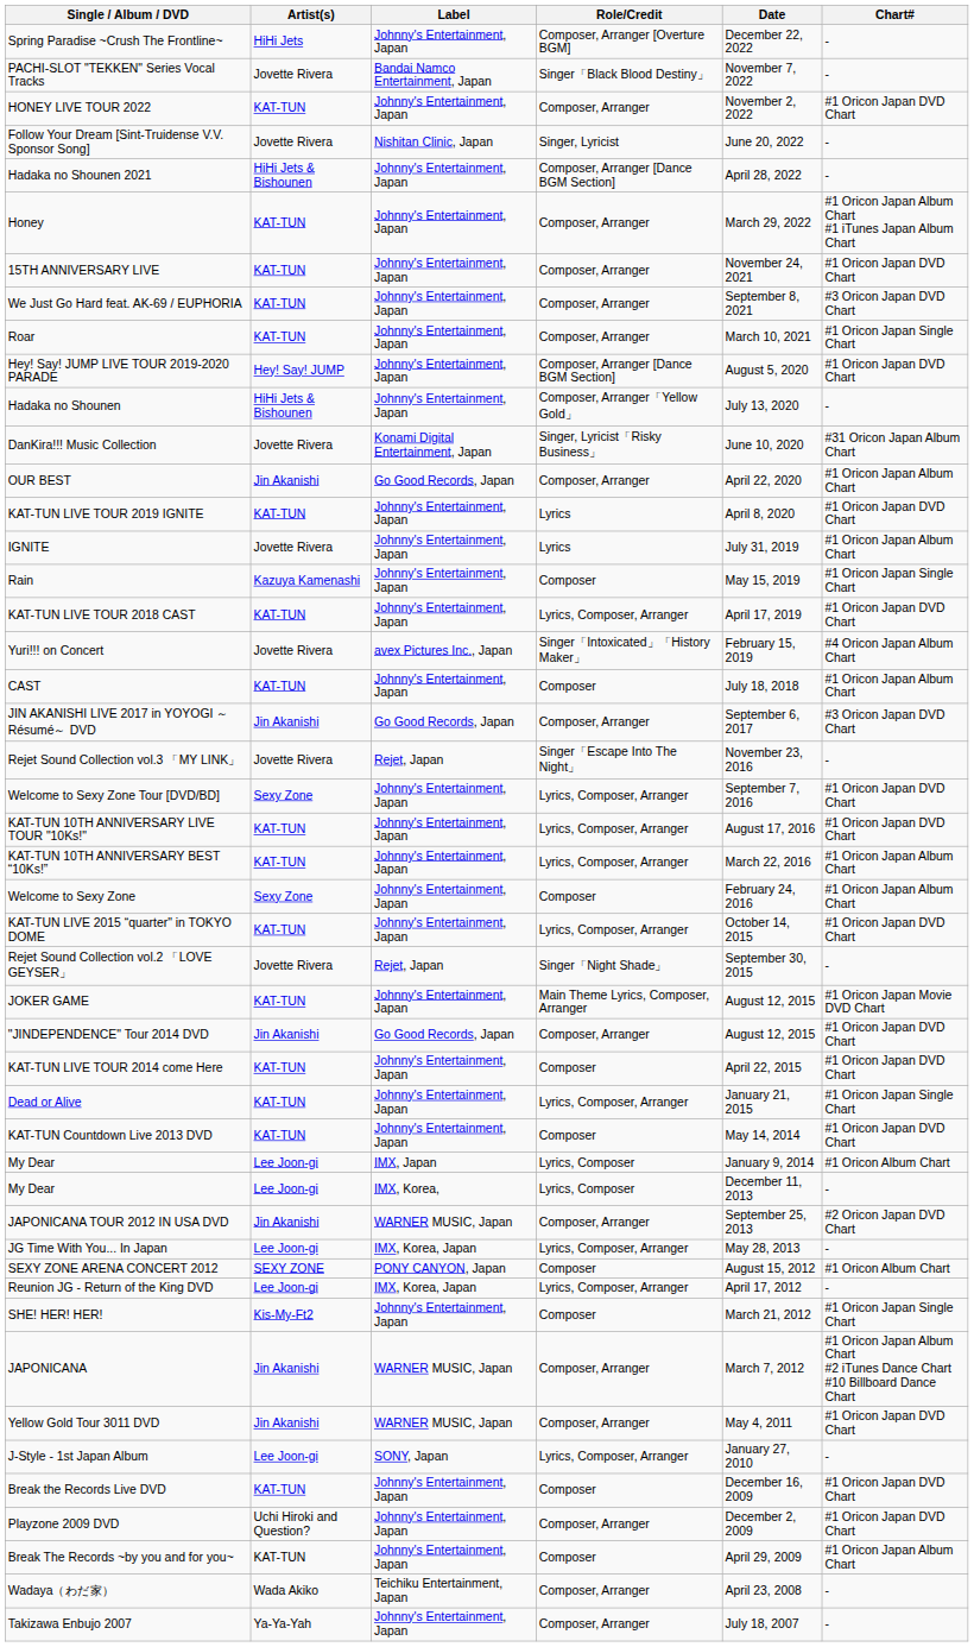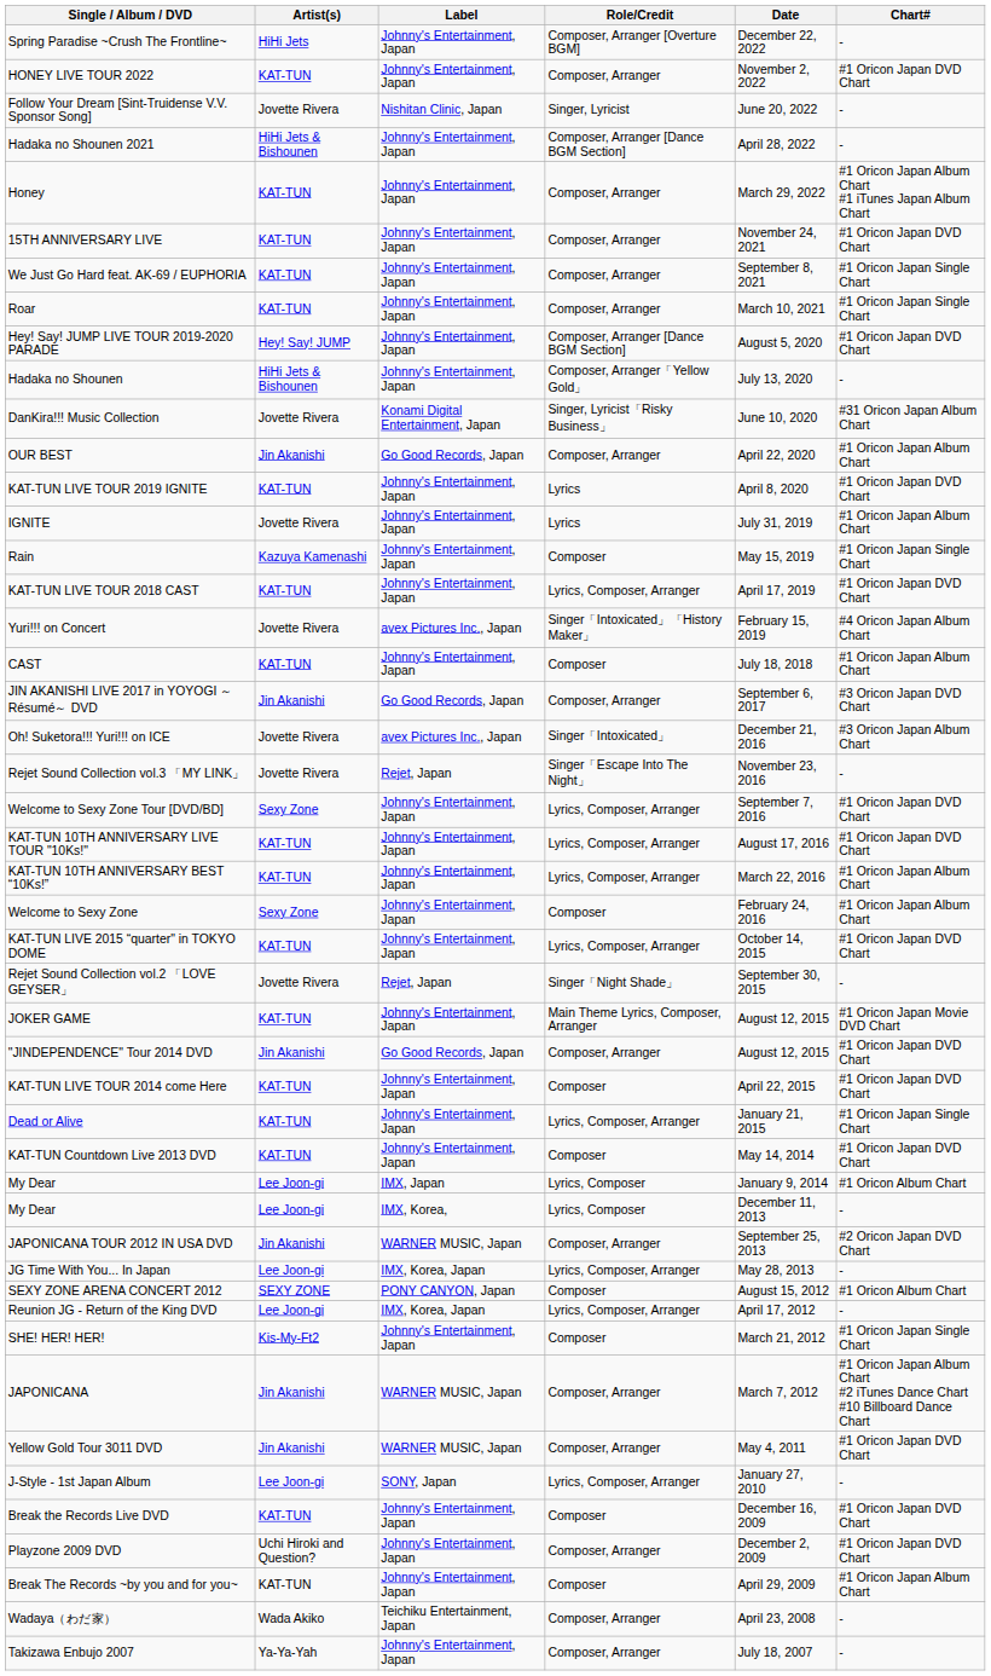 <table class="wikitable" border="1">
 <tr>
 <th>Single / Album / DVD</th>
 <th>Artist(s)</th>
 <th>Label</th>
 <th>Role/Credit</th>
 <th>Date</th>
 <th>Chart#</th>
 </tr>
 <tr>
 <td>Spring Paradise ~Crush The Frontline~</td>
 <td><a href='#'>HiHi Jets</a></td>
 <td><a href='#'>Johnny's Entertainment</a>, Japan</td>
 <td>Composer, Arranger [Overture BGM]</td>
 <td>December 22, 2022</td>
-<td>-</td>
-</tr>
-<tr>
-<td>PACHI-SLOT "TEKKEN" Series Vocal Tracks</td>
-<td>Jovette Rivera</td>
-<td><a href='#'>Bandai Namco Entertainment</a>, Japan</td>
-<td>Singer「Black Blood Destiny」</td>
-<td>November 7, 2022</td>
 <td>-</td>
 </tr>
 <tr>
 <td>HONEY LIVE TOUR 2022</td>
 <td><a href='#'>KAT-TUN</a></td>
 <td><a href='#'>Johnny's Entertainment</a>, Japan</td>
 <td>Composer, Arranger</td>
 <td>November 2, 2022</td>
 <td>#1 Oricon Japan DVD Chart</td>
 </tr>
 <tr>
 <td>Follow Your Dream [Sint-Truidense V.V. Sponsor Song]</td>
 <td>Jovette Rivera</td>
 <td><a href='#'>Nishitan Clinic</a>, Japan</td>
 <td>Singer, Lyricist</td>
 <td>June 20, 2022</td>
 <td>-</td>
 </tr>
 <tr>
 <td>Hadaka no Shounen 2021</td>
 <td><a href='#'>HiHi Jets & Bishounen</a></td>
 <td><a href='#'>Johnny's Entertainment</a>, Japan</td>
 <td>Composer, Arranger [Dance BGM Section]</td>
 <td>April 28, 2022</td>
 <td>-</td>
 </tr>
 <tr>
 <td>Honey</td>
 <td><a href='#'>KAT-TUN</a></td>
 <td><a href='#'>Johnny's Entertainment</a>, Japan</td>
 <td>Composer, Arranger</td>
 <td>March 29, 2022</td>
 <td>#1 Oricon Japan Album Chart <br>#1 iTunes Japan Album Chart <br></td>
 </tr>
 <tr>
 <td>15TH ANNIVERSARY LIVE</td>
 <td><a href='#'>KAT-TUN</a></td>
 <td><a href='#'>Johnny's Entertainment</a>, Japan</td>
 <td>Composer, Arranger</td>
 <td>November 24, 2021</td>
 <td>#1 Oricon Japan DVD Chart</td>
 </tr>
 <tr>
 <td>We Just Go Hard feat. AK-69 / EUPHORIA</td>
 <td><a href='#'>KAT-TUN</a></td>
 <td><a href='#'>Johnny's Entertainment</a>, Japan</td>
 <td>Composer, Arranger</td>
 <td>September 8, 2021</td>
-<td>#3 Oricon Japan DVD Chart</td>
+<td>#1 Oricon Japan Single Chart</td>
 </tr>
 <tr>
 <td>Roar</td>
 <td><a href='#'>KAT-TUN</a></td>
 <td><a href='#'>Johnny's Entertainment</a>, Japan</td>
 <td>Composer, Arranger</td>
 <td>March 10, 2021</td>
 <td>#1 Oricon Japan Single Chart</td>
 </tr>
 <tr>
 <td>Hey! Say! JUMP LIVE TOUR 2019-2020 PARADE</td>
 <td><a href='#'>Hey! Say! JUMP</a></td>
 <td><a href='#'>Johnny's Entertainment</a>, Japan</td>
 <td>Composer, Arranger [Dance BGM Section]</td>
 <td>August 5, 2020</td>
 <td>#1 Oricon Japan DVD Chart</td>
 </tr>
 <tr>
 <td>Hadaka no Shounen</td>
 <td><a href='#'>HiHi Jets & Bishounen</a></td>
 <td><a href='#'>Johnny's Entertainment</a>, Japan</td>
 <td>Composer, Arranger「Yellow Gold」</td>
 <td>July 13, 2020</td>
 <td>-</td>
 </tr>
 <tr>
 <td>DanKira!!! Music Collection</td>
 <td>Jovette Rivera</td>
 <td><a href='#'>Konami Digital Entertainment</a>, Japan</td>
 <td>Singer, Lyricist「Risky Business」</td>
 <td>June 10, 2020</td>
 <td>#31 Oricon Japan Album Chart</td>
 </tr>
 <tr>
 <td>OUR BEST</td>
 <td><a href='#'>Jin Akanishi</a></td>
 <td><a href='#'>Go Good Records</a>, Japan</td>
 <td>Composer, Arranger</td>
 <td>April 22, 2020</td>
 <td>#1 Oricon Japan Album Chart</td>
 </tr>
 <tr>
 <td>KAT-TUN LIVE TOUR 2019 IGNITE</td>
 <td><a href='#'>KAT-TUN</a></td>
 <td><a href='#'>Johnny's Entertainment</a>, Japan</td>
 <td>Lyrics</td>
 <td>April 8, 2020</td>
 <td>#1 Oricon Japan DVD Chart</td>
 </tr>
 <tr>
 <td>IGNITE</td>
 <td>Jovette Rivera</td>
 <td><a href='#'>Johnny's Entertainment</a>, Japan</td>
 <td>Lyrics</td>
 <td>July 31, 2019</td>
 <td>#1 Oricon Japan Album Chart</td>
 </tr>
 <tr>
 <td>Rain</td>
 <td><a href='#'>Kazuya Kamenashi</a></td>
 <td><a href='#'>Johnny's Entertainment</a>, Japan</td>
 <td>Composer</td>
 <td>May 15, 2019</td>
 <td>#1 Oricon Japan Single Chart</td>
 </tr>
 <tr>
 <td>KAT-TUN LIVE TOUR 2018 CAST</td>
 <td><a href='#'>KAT-TUN</a></td>
 <td><a href='#'>Johnny's Entertainment</a>, Japan</td>
 <td>Lyrics, Composer, Arranger</td>
 <td>April 17, 2019</td>
 <td>#1 Oricon Japan DVD Chart</td>
 </tr>
 <tr>
 <td>Yuri!!! on Concert</td>
 <td>Jovette Rivera</td>
 <td><a href='#'>avex Pictures Inc.</a>, Japan</td>
 <td>Singer「Intoxicated」「History Maker」</td>
 <td>February 15, 2019</td>
 <td>#4 Oricon Japan Album Chart</td>
 </tr>
 <tr>
 <td>CAST</td>
 <td><a href='#'>KAT-TUN</a></td>
 <td><a href='#'>Johnny's Entertainment</a>, Japan</td>
 <td>Composer</td>
 <td>July 18, 2018</td>
 <td>#1 Oricon Japan Album Chart</td>
 </tr>
 <tr>
 <td>JIN AKANISHI LIVE 2017 in YOYOGI ～Résumé～ DVD</td>
 <td><a href='#'>Jin Akanishi</a></td>
 <td><a href='#'>Go Good Records</a>, Japan</td>
 <td>Composer, Arranger</td>
 <td>September 6, 2017</td>
 <td>#3 Oricon Japan DVD Chart</td>
+</tr>
+<tr>
+<td>Oh! Suketora!!! Yuri!!! on ICE</td>
+<td>Jovette Rivera</td>
+<td><a href='#'>avex Pictures Inc.</a>, Japan</td>
+<td>Singer「Intoxicated」</td>
+<td>December 21, 2016</td>
+<td>#3 Oricon Japan Album Chart</td>
 </tr>
 <tr>
 <td>Rejet Sound Collection vol.3 「MY LINK」</td>
 <td>Jovette Rivera</td>
 <td><a href='#'>Rejet</a>, Japan</td>
 <td>Singer「Escape Into The Night」</td>
 <td>November 23, 2016</td>
 <td>-</td>
 </tr>
 <tr>
 <td>Welcome to Sexy Zone Tour [DVD/BD]</td>
 <td><a href='#'>Sexy Zone</a></td>
 <td><a href='#'>Johnny's Entertainment</a>, Japan</td>
 <td>Lyrics, Composer, Arranger</td>
 <td>September 7, 2016</td>
 <td>#1 Oricon Japan DVD Chart</td>
 </tr>
 <tr>
 <td>KAT-TUN 10TH ANNIVERSARY LIVE TOUR "10Ks!"</td>
 <td><a href='#'>KAT-TUN</a></td>
 <td><a href='#'>Johnny's Entertainment</a>, Japan</td>
 <td>Lyrics, Composer, Arranger</td>
 <td>August 17, 2016</td>
 <td>#1 Oricon Japan DVD Chart</td>
 </tr>
 <tr>
 <td>KAT-TUN 10TH ANNIVERSARY BEST “10Ks!”</td>
 <td><a href='#'>KAT-TUN</a></td>
 <td><a href='#'>Johnny's Entertainment</a>, Japan</td>
 <td>Lyrics, Composer, Arranger</td>
 <td>March 22, 2016</td>
 <td>#1 Oricon Japan Album Chart</td>
 </tr>
 <tr>
 <td>Welcome to Sexy Zone</td>
 <td><a href='#'>Sexy Zone</a></td>
 <td><a href='#'>Johnny's Entertainment</a>, Japan</td>
 <td>Composer</td>
 <td>February 24, 2016</td>
 <td>#1 Oricon Japan Album Chart</td>
 </tr>
 <tr>
 <td>KAT-TUN LIVE 2015 “quarter" in TOKYO DOME</td>
 <td><a href='#'>KAT-TUN</a></td>
 <td><a href='#'>Johnny's Entertainment</a>, Japan</td>
 <td>Lyrics, Composer, Arranger</td>
 <td>October 14, 2015</td>
 <td>#1 Oricon Japan DVD Chart</td>
 </tr>
 <tr>
 <td>Rejet Sound Collection vol.2 「LOVE GEYSER」</td>
 <td>Jovette Rivera</td>
 <td><a href='#'>Rejet</a>, Japan</td>
 <td>Singer「Night Shade」</td>
 <td>September 30, 2015</td>
 <td>-</td>
 </tr>
 <tr>
 <td>JOKER GAME</td>
 <td><a href='#'>KAT-TUN</a></td>
 <td><a href='#'>Johnny's Entertainment</a>, Japan</td>
 <td>Main Theme Lyrics, Composer, Arranger</td>
 <td>August 12, 2015</td>
 <td>#1 Oricon Japan Movie DVD Chart</td>
 </tr>
 <tr>
 <td>"JINDEPENDENCE" Tour 2014 DVD</td>
 <td><a href='#'>Jin Akanishi</a></td>
 <td><a href='#'>Go Good Records</a>, Japan</td>
 <td>Composer, Arranger</td>
 <td>August 12, 2015</td>
 <td>#1 Oricon Japan DVD Chart</td>
 </tr>
 <tr>
 <td>KAT-TUN LIVE TOUR 2014 come Here</td>
 <td><a href='#'>KAT-TUN</a></td>
 <td><a href='#'>Johnny's Entertainment</a>, Japan</td>
 <td>Composer</td>
 <td>April 22, 2015</td>
 <td>#1 Oricon Japan DVD Chart</td>
 </tr>
 <tr>
 <td><a href='#'>Dead or Alive</a></td>
 <td><a href='#'>KAT-TUN</a></td>
 <td><a href='#'>Johnny's Entertainment</a>, Japan</td>
 <td>Lyrics, Composer, Arranger</td>
 <td>January 21, 2015</td>
 <td>#1 Oricon Japan Single Chart</td>
 </tr>
 <tr>
 <td>KAT-TUN Countdown Live 2013 DVD</td>
 <td><a href='#'>KAT-TUN</a></td>
 <td><a href='#'>Johnny's Entertainment</a>, Japan</td>
 <td>Composer</td>
 <td>May 14, 2014</td>
 <td>#1 Oricon Japan DVD Chart</td>
 </tr>
 <tr>
 <td>My Dear</td>
 <td><a href='#'>Lee Joon-gi</a></td>
 <td><a href='#'>IMX</a>, Japan</td>
 <td>Lyrics, Composer</td>
 <td>January 9, 2014</td>
 <td>#1 Oricon Album Chart</td>
 </tr>
 <tr>
 <td>My Dear</td>
 <td><a href='#'>Lee Joon-gi</a></td>
 <td><a href='#'>IMX</a>, Korea,</td>
 <td>Lyrics, Composer</td>
 <td>December 11, 2013</td>
 <td>-</td>
 </tr>
 <tr>
 <td>JAPONICANA TOUR 2012 IN USA DVD</td>
 <td><a href='#'>Jin Akanishi</a></td>
 <td><a href='#'>WARNER</a> MUSIC, Japan</td>
 <td>Composer, Arranger</td>
 <td>September 25, 2013</td>
 <td>#2 Oricon Japan DVD Chart</td>
 </tr>
 <tr>
 <td>JG Time With You... In Japan</td>
 <td><a href='#'>Lee Joon-gi</a></td>
 <td><a href='#'>IMX</a>, Korea, Japan</td>
 <td>Lyrics, Composer, Arranger</td>
 <td>May 28, 2013</td>
 <td>-</td>
 </tr>
 <tr>
 <td>SEXY ZONE ARENA CONCERT 2012</td>
 <td><a href='#'>SEXY ZONE</a></td>
 <td><a href='#'>PONY CANYON</a>, Japan</td>
 <td>Composer</td>
 <td>August 15, 2012</td>
 <td>#1 Oricon Album Chart</td>
 </tr>
 <tr>
 <td>Reunion JG - Return of the King DVD</td>
 <td><a href='#'>Lee Joon-gi</a></td>
 <td><a href='#'>IMX</a>, Korea, Japan</td>
 <td>Lyrics, Composer, Arranger</td>
 <td>April 17, 2012</td>
 <td>-</td>
 </tr>
 <tr>
 <td>SHE! HER! HER!</td>
 <td><a href='#'>Kis-My-Ft2</a></td>
 <td><a href='#'>Johnny's Entertainment</a>, Japan</td>
 <td>Composer</td>
 <td>March 21, 2012</td>
 <td>#1 Oricon Japan Single Chart</td>
 </tr>
 <tr>
 <td>JAPONICANA</td>
 <td><a href='#'>Jin Akanishi</a></td>
 <td><a href='#'>WARNER</a> MUSIC, Japan</td>
 <td>Composer, Arranger</td>
 <td>March 7, 2012</td>
 <td>#1 Oricon Japan Album Chart <br>#2 iTunes Dance Chart <br>#10 Billboard Dance Chart</td>
 </tr>
 <tr>
 <td>Yellow Gold Tour 3011 DVD</td>
 <td><a href='#'>Jin Akanishi</a></td>
 <td><a href='#'>WARNER</a> MUSIC, Japan</td>
 <td>Composer, Arranger</td>
 <td>May 4, 2011</td>
 <td>#1 Oricon Japan DVD Chart</td>
 </tr>
 <tr>
 <td>J-Style - 1st Japan Album</td>
 <td><a href='#'>Lee Joon-gi</a></td>
 <td><a href='#'>SONY</a>, Japan</td>
 <td>Lyrics, Composer, Arranger</td>
 <td>January 27, 2010</td>
 <td>-</td>
 </tr>
 <tr>
 <td>Break the Records Live DVD</td>
 <td><a href='#'>KAT-TUN</a></td>
 <td><a href='#'>Johnny's Entertainment</a>, Japan</td>
 <td>Composer</td>
 <td>December 16, 2009</td>
 <td>#1 Oricon Japan DVD Chart</td>
 </tr>
 <tr>
 <td>Playzone 2009 DVD</td>
 <td>Uchi Hiroki and Question?</td>
 <td><a href='#'>Johnny's Entertainment</a>, Japan</td>
 <td>Composer, Arranger</td>
 <td>December 2, 2009</td>
 <td>#1 Oricon Japan DVD Chart</td>
 </tr>
 <tr>
 <td>Break The Records ~by you and for you~</td>
 <td>KAT-TUN</td>
 <td><a href='#'>Johnny's Entertainment</a>, Japan</td>
 <td>Composer</td>
 <td>April 29, 2009</td>
 <td>#1 Oricon Japan Album Chart</td>
 </tr>
 <tr>
 <td>Wadaya（わだ家）</td>
 <td>Wada Akiko</td>
 <td>Teichiku Entertainment, Japan</td>
 <td>Composer, Arranger</td>
 <td>April 23, 2008</td>
 <td>-</td>
 </tr>
 <tr>
 <td>Takizawa Enbujo 2007</td>
 <td>Ya-Ya-Yah</td>
 <td><a href='#'>Johnny's Entertainment</a>, Japan</td>
 <td>Composer, Arranger</td>
 <td>July 18, 2007</td>
 <td>-</td>
 </tr>
 </table>
